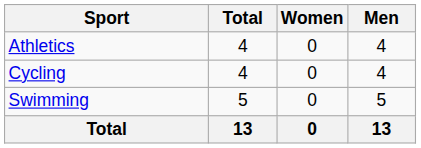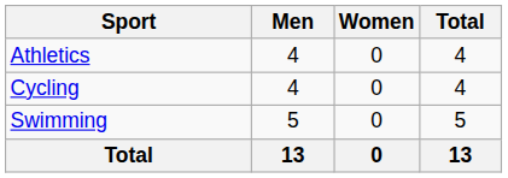 <table class="wikitable sortable" style="text-align:center;">
 <tr>
 <th width=180>Sport</th>
+<th width=55>Men</th>
+<th width=55>Women</th>
 <th width=55>Total</th>
-<th width=55>Women</th>
-<th width=55>Men</th>
 </tr>
 <tr>
 <td align=left><a href='#'>Athletics</a></td>
 <td>4</td>
 <td>0</td>
 <td>4</td>
 </tr>
 <tr>
 <td align=left><a href='#'>Cycling</a></td>
 <td>4</td>
 <td>0</td>
 <td>4</td>
 </tr>
 <tr>
 <td align=left><a href='#'>Swimming</a></td>
 <td>5</td>
 <td>0</td>
 <td>5</td>
 </tr>
 <tr>
 <th>Total</th>
 <th>13</th>
 <th>0</th>
 <th>13</th>
 </tr>
 </table>
